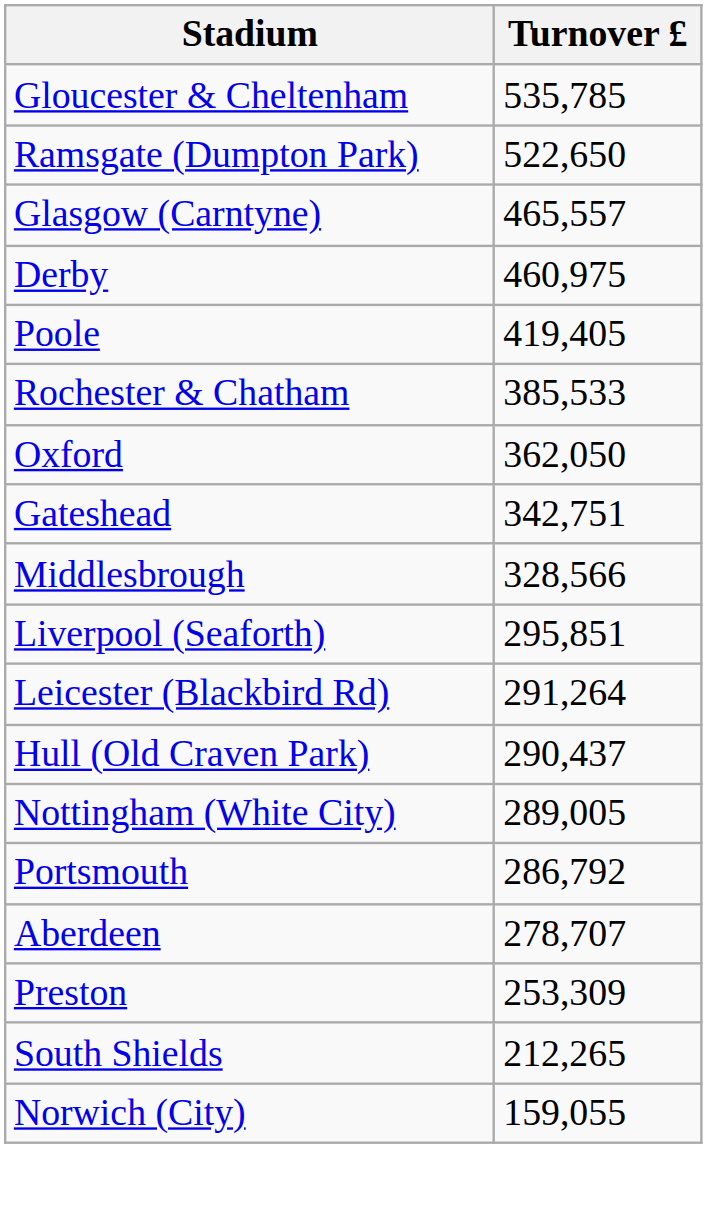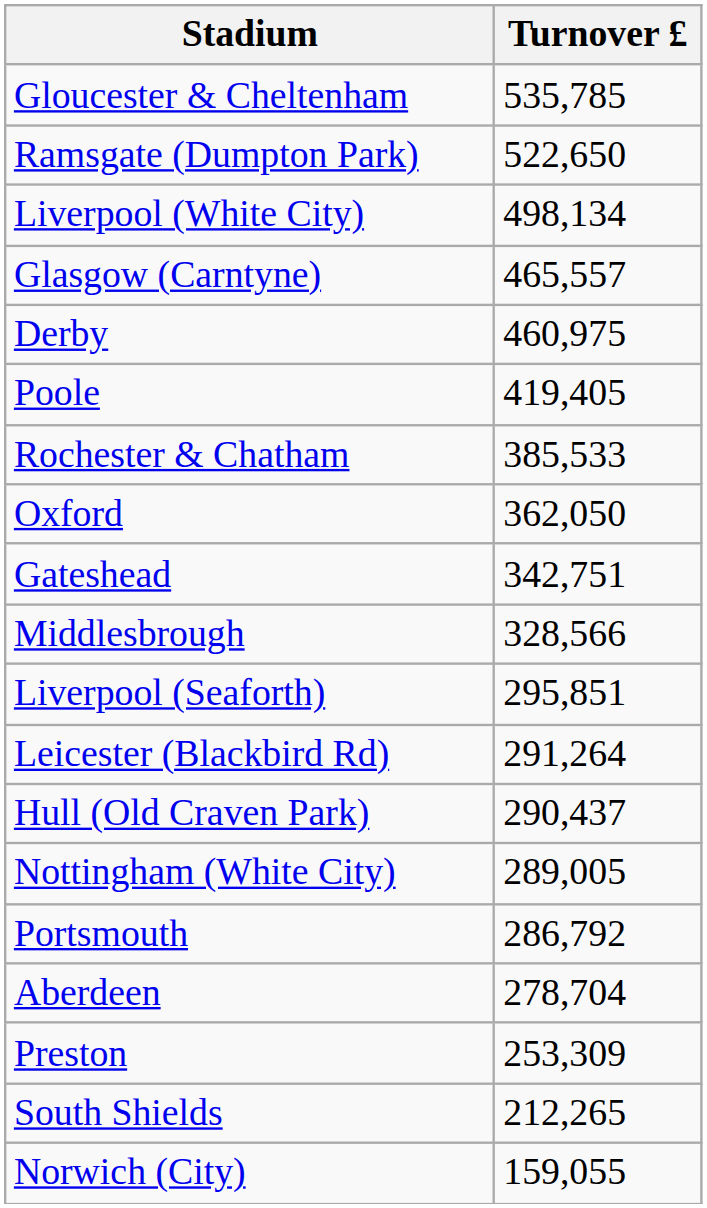 <table class="wikitable">
 <tr>
 <th width=200>Stadium</th>
 <th width=80>Turnover £</th>
 </tr>
 <tr>
 <td><a href='#'>Gloucester & Cheltenham</a></td>
 <td>535,785</td>
 </tr>
 <tr>
 <td><a href='#'>Ramsgate (Dumpton Park)</a></td>
 <td>522,650</td>
+</tr>
+<tr>
+<td><a href='#'>Liverpool (White City)</a></td>
+<td>498,134</td>
 </tr>
 <tr>
 <td><a href='#'>Glasgow (Carntyne)</a></td>
 <td>465,557</td>
 </tr>
 <tr>
 <td><a href='#'>Derby</a></td>
 <td>460,975</td>
 </tr>
 <tr>
 <td><a href='#'>Poole</a></td>
 <td>419,405</td>
 </tr>
 <tr>
 <td><a href='#'>Rochester & Chatham</a></td>
 <td>385,533</td>
 </tr>
 <tr>
 <td><a href='#'>Oxford</a></td>
 <td>362,050</td>
 </tr>
 <tr>
 <td><a href='#'>Gateshead</a></td>
 <td>342,751</td>
 </tr>
 <tr>
 <td><a href='#'>Middlesbrough</a></td>
 <td>328,566</td>
 </tr>
 <tr>
 <td><a href='#'>Liverpool (Seaforth)</a></td>
 <td>295,851</td>
 </tr>
 <tr>
 <td><a href='#'>Leicester (Blackbird Rd)</a></td>
 <td>291,264</td>
 </tr>
 <tr>
 <td><a href='#'>Hull (Old Craven Park)</a></td>
 <td>290,437</td>
 </tr>
 <tr>
 <td><a href='#'>Nottingham (White City)</a></td>
 <td>289,005</td>
 </tr>
 <tr>
 <td><a href='#'>Portsmouth</a></td>
 <td>286,792</td>
 </tr>
 <tr>
 <td><a href='#'>Aberdeen</a></td>
-<td>278,707</td>
+<td>278,704</td>
 </tr>
 <tr>
 <td><a href='#'>Preston</a></td>
 <td>253,309</td>
 </tr>
 <tr>
 <td><a href='#'>South Shields</a></td>
 <td>212,265</td>
 </tr>
 <tr>
 <td><a href='#'>Norwich (City)</a></td>
 <td>159,055</td>
 </tr>
 </table>
